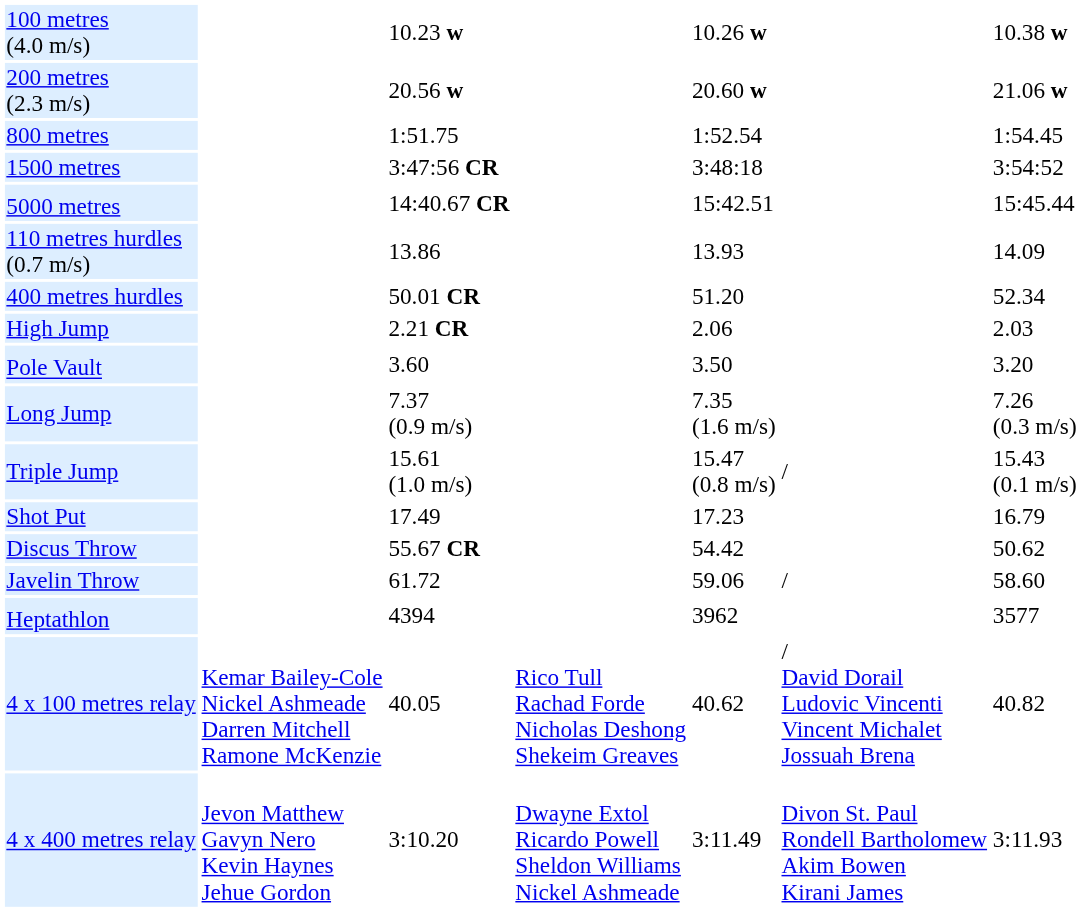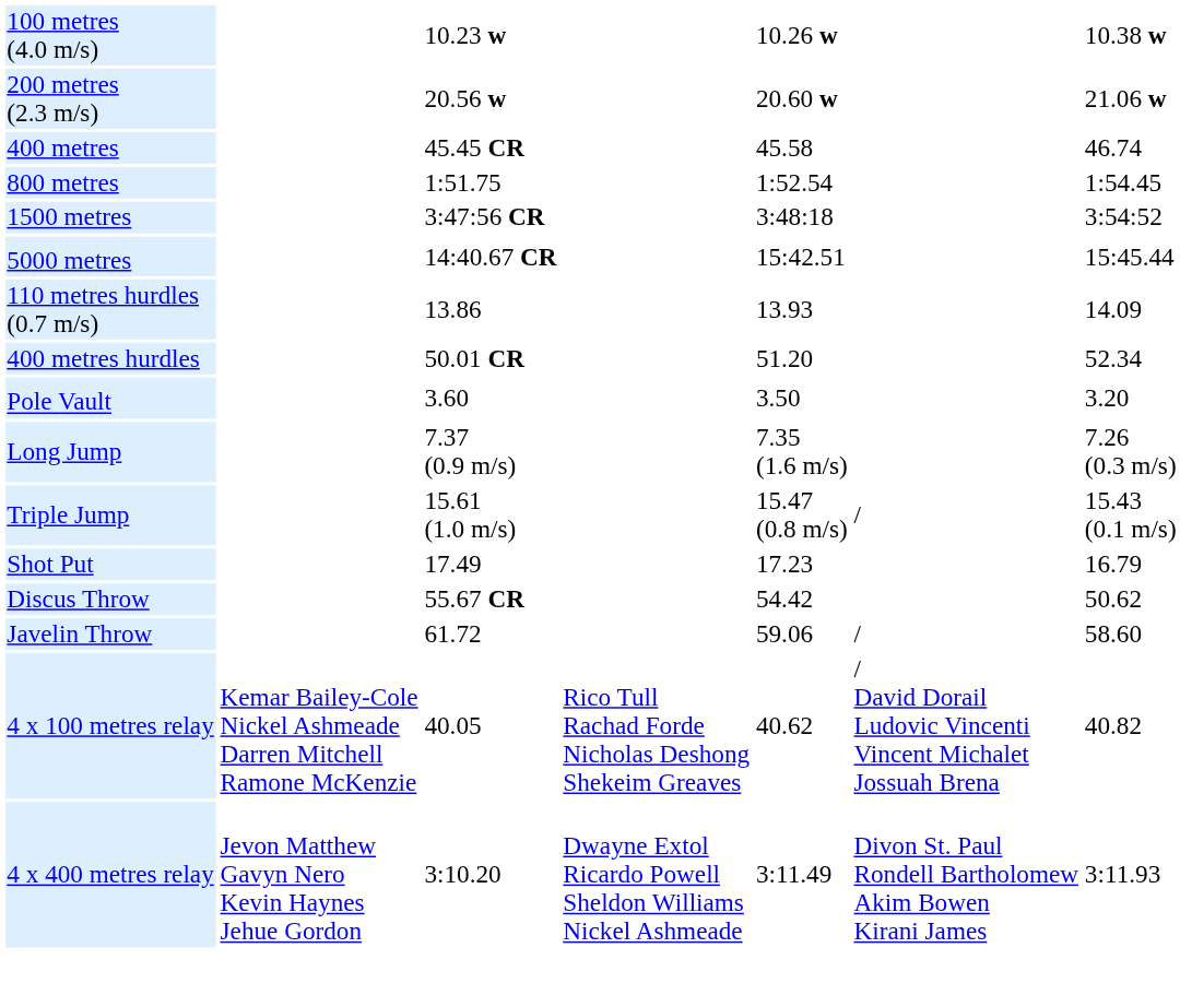 <table>
 <tr>
 <td bgcolor = DDEEFF><a href='#'>100 metres</a> <br> (4.0 m/s)</td>
 <td></td>
 <td>10.23 <strong>w</strong></td>
 <td></td>
 <td>10.26 <strong>w</strong></td>
 <td></td>
 <td>10.38 <strong>w</strong></td>
 </tr>
 <tr>
 <td bgcolor = DDEEFF><a href='#'>200 metres</a> <br> (2.3 m/s)</td>
 <td></td>
 <td>20.56 <strong>w</strong></td>
 <td></td>
 <td>20.60 <strong>w</strong></td>
 <td></td>
 <td>21.06 <strong>w</strong></td>
+</tr>
+<tr>
+<td bgcolor = DDEEFF><a href='#'>400 metres</a></td>
+<td></td>
+<td>45.45 <strong>CR</strong></td>
+<td></td>
+<td>45.58</td>
+<td></td>
+<td>46.74</td>
 </tr>
 <tr>
 <td bgcolor = DDEEFF><a href='#'>800 metres</a></td>
 <td></td>
 <td>1:51.75</td>
 <td></td>
 <td>1:52.54</td>
 <td></td>
 <td>1:54.45</td>
 </tr>
 <tr>
 <td bgcolor = DDEEFF><a href='#'>1500 metres</a></td>
 <td></td>
 <td>3:47:56 <strong>CR</strong></td>
 <td></td>
 <td>3:48:18</td>
 <td></td>
 <td>3:54:52</td>
 </tr>
 <tr>
 <td bgcolor = DDEEFF><a href='#'>5000 metres</a><sup></sup></td>
 <td></td>
 <td>14:40.67 <strong>CR</strong></td>
 <td></td>
 <td>15:42.51</td>
 <td></td>
 <td>15:45.44</td>
 </tr>
 <tr>
 <td bgcolor = DDEEFF><a href='#'>110 metres hurdles</a> <br> (0.7 m/s)</td>
 <td></td>
 <td>13.86</td>
 <td></td>
 <td>13.93</td>
 <td></td>
 <td>14.09</td>
 </tr>
 <tr>
 <td bgcolor = DDEEFF><a href='#'>400 metres hurdles</a></td>
 <td></td>
 <td>50.01 <strong>CR</strong></td>
 <td></td>
 <td>51.20</td>
 <td></td>
 <td>52.34</td>
-</tr>
-<tr>
-<td bgcolor = DDEEFF><a href='#'>High Jump</a></td>
-<td></td>
-<td>2.21  <strong>CR</strong></td>
-<td></td>
-<td>2.06</td>
-<td></td>
-<td>2.03</td>
 </tr>
 <tr>
 <td bgcolor = DDEEFF><a href='#'>Pole Vault</a><sup></sup></td>
 <td></td>
 <td>3.60</td>
 <td></td>
 <td>3.50</td>
 <td></td>
 <td>3.20</td>
 </tr>
 <tr>
 <td bgcolor = DDEEFF><a href='#'>Long Jump</a></td>
 <td></td>
 <td>7.37 <br> (0.9 m/s)</td>
 <td></td>
 <td>7.35 <br> (1.6 m/s)</td>
 <td></td>
 <td>7.26 <br> (0.3 m/s)</td>
 </tr>
 <tr>
 <td bgcolor = DDEEFF><a href='#'>Triple Jump</a></td>
 <td></td>
 <td>15.61 <br> (1.0 m/s)</td>
 <td></td>
 <td>15.47 <br> (0.8 m/s)</td>
 <td>/</td>
 <td>15.43 <br> (0.1 m/s)</td>
 </tr>
 <tr>
 <td bgcolor = DDEEFF><a href='#'>Shot Put</a></td>
 <td></td>
 <td>17.49</td>
 <td></td>
 <td>17.23</td>
 <td></td>
 <td>16.79</td>
 </tr>
 <tr>
 <td bgcolor = DDEEFF><a href='#'>Discus Throw</a></td>
 <td></td>
 <td>55.67 <strong>CR</strong></td>
 <td></td>
 <td>54.42</td>
 <td></td>
 <td>50.62</td>
 </tr>
 <tr>
 <td bgcolor = DDEEFF><a href='#'>Javelin Throw</a></td>
 <td></td>
 <td>61.72</td>
 <td></td>
 <td>59.06</td>
 <td>/</td>
 <td>58.60</td>
 </tr>
 <tr>
-<td bgcolor = DDEEFF><a href='#'>Heptathlon</a><sup></sup></td>
-<td></td>
-<td>4394</td>
-<td></td>
-<td>3962</td>
-<td></td>
-<td>3577</td>
-</tr>
-<tr>
 <td bgcolor = DDEEFF><a href='#'>4 x 100 metres relay</a></td>
 <td> <br> <a href='#'>Kemar Bailey-Cole</a> <br> <a href='#'>Nickel Ashmeade</a> <br> <a href='#'>Darren Mitchell</a> <br> <a href='#'>Ramone McKenzie</a></td>
 <td>40.05</td>
 <td>  <br> <a href='#'>Rico Tull</a> <br> <a href='#'>Rachad Forde</a> <br> <a href='#'>Nicholas Deshong</a> <br> <a href='#'>Shekeim Greaves</a></td>
 <td>40.62</td>
 <td>/  <br> <a href='#'>David Dorail</a> <br> <a href='#'>Ludovic Vincenti</a> <br> <a href='#'>Vincent Michalet</a> <br> <a href='#'>Jossuah Brena</a></td>
 <td>40.82</td>
 </tr>
 <tr>
 <td bgcolor = DDEEFF><a href='#'>4 x 400 metres relay</a></td>
 <td>  <br> <a href='#'>Jevon Matthew</a> <br> <a href='#'>Gavyn Nero</a> <br> <a href='#'>Kevin Haynes</a> <br> <a href='#'>Jehue Gordon</a></td>
 <td>3:10.20</td>
 <td>  <br> <a href='#'>Dwayne Extol</a> <br> <a href='#'>Ricardo Powell</a> <br> <a href='#'>Sheldon Williams</a> <br> <a href='#'>Nickel Ashmeade</a></td>
 <td>3:11.49</td>
 <td>  <br> <a href='#'>Divon St. Paul</a> <br> <a href='#'>Rondell Bartholomew</a> <br> <a href='#'>Akim Bowen</a> <br> <a href='#'>Kirani James</a></td>
 <td>3:11.93</td>
 </tr>
 </table>
